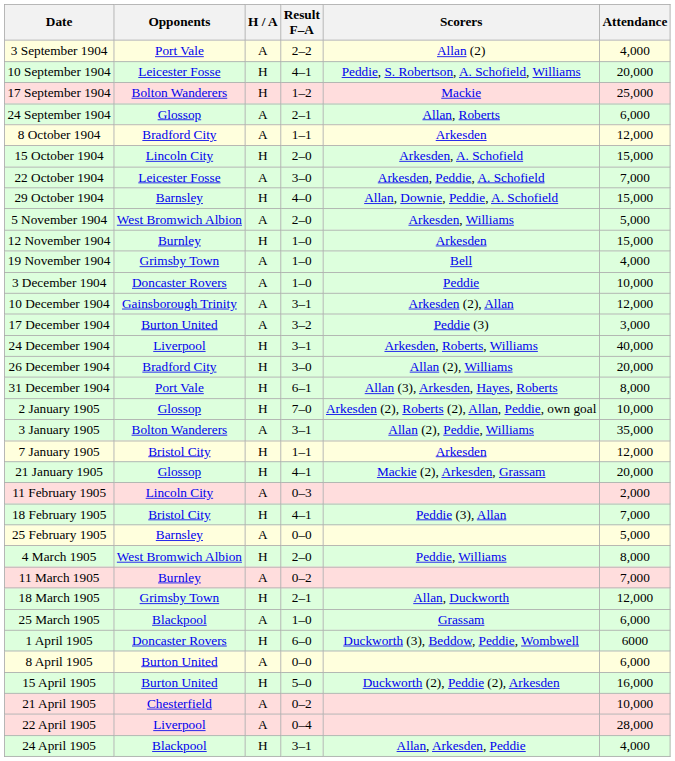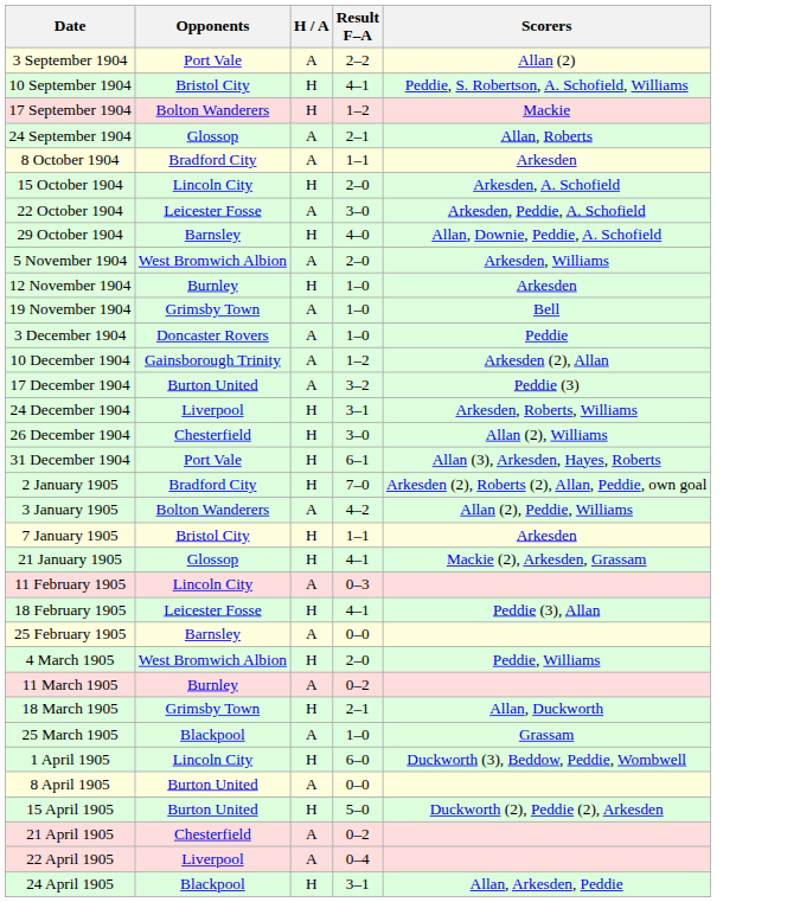 <table class="wikitable" style="text-align:center">
 <tr>
 <th>Date</th>
 <th>Opponents</th>
 <th>H / A</th>
 <th>Result<br>F–A</th>
 <th>Scorers</th>
-<th>Attendance</th>
 </tr>
 <tr bgcolor="#ffffdd">
 <td>3 September 1904</td>
 <td><a href='#'>Port Vale</a></td>
 <td>A</td>
 <td>2–2</td>
 <td><a href='#'>Allan</a> (2)</td>
-<td>4,000</td>
 </tr>
 <tr bgcolor="#ddffdd">
 <td>10 September 1904</td>
-<td><a href='#'>Leicester Fosse</a></td>
+<td><a href='#'>Bristol City</a></td>
 <td>H</td>
 <td>4–1</td>
 <td><a href='#'>Peddie</a>, <a href='#'>S. Robertson</a>, <a href='#'>A. Schofield</a>, <a href='#'>Williams</a></td>
-<td>20,000</td>
 </tr>
 <tr bgcolor="#ffdddd">
 <td>17 September 1904</td>
 <td><a href='#'>Bolton Wanderers</a></td>
 <td>H</td>
 <td>1–2</td>
 <td><a href='#'>Mackie</a></td>
-<td>25,000</td>
 </tr>
 <tr bgcolor="#ddffdd">
 <td>24 September 1904</td>
 <td><a href='#'>Glossop</a></td>
 <td>A</td>
 <td>2–1</td>
 <td><a href='#'>Allan</a>, <a href='#'>Roberts</a></td>
-<td>6,000</td>
 </tr>
 <tr bgcolor="#ffffdd">
 <td>8 October 1904</td>
 <td><a href='#'>Bradford City</a></td>
 <td>A</td>
 <td>1–1</td>
 <td><a href='#'>Arkesden</a></td>
-<td>12,000</td>
 </tr>
 <tr bgcolor="#ddffdd">
 <td>15 October 1904</td>
 <td><a href='#'>Lincoln City</a></td>
 <td>H</td>
 <td>2–0</td>
 <td><a href='#'>Arkesden</a>, <a href='#'>A. Schofield</a></td>
-<td>15,000</td>
 </tr>
 <tr bgcolor="#ddffdd">
 <td>22 October 1904</td>
 <td><a href='#'>Leicester Fosse</a></td>
 <td>A</td>
 <td>3–0</td>
 <td><a href='#'>Arkesden</a>, <a href='#'>Peddie</a>, <a href='#'>A. Schofield</a></td>
-<td>7,000</td>
 </tr>
 <tr bgcolor="#ddffdd">
 <td>29 October 1904</td>
 <td><a href='#'>Barnsley</a></td>
 <td>H</td>
 <td>4–0</td>
 <td><a href='#'>Allan</a>, <a href='#'>Downie</a>, <a href='#'>Peddie</a>, <a href='#'>A. Schofield</a></td>
-<td>15,000</td>
 </tr>
 <tr bgcolor="#ddffdd">
 <td>5 November 1904</td>
 <td><a href='#'>West Bromwich Albion</a></td>
 <td>A</td>
 <td>2–0</td>
 <td><a href='#'>Arkesden</a>, <a href='#'>Williams</a></td>
-<td>5,000</td>
 </tr>
 <tr bgcolor="#ddffdd">
 <td>12 November 1904</td>
 <td><a href='#'>Burnley</a></td>
 <td>H</td>
 <td>1–0</td>
 <td><a href='#'>Arkesden</a></td>
-<td>15,000</td>
 </tr>
 <tr bgcolor="#ddffdd">
 <td>19 November 1904</td>
 <td><a href='#'>Grimsby Town</a></td>
 <td>A</td>
 <td>1–0</td>
 <td><a href='#'>Bell</a></td>
-<td>4,000</td>
 </tr>
 <tr bgcolor="#ddffdd">
 <td>3 December 1904</td>
 <td><a href='#'>Doncaster Rovers</a></td>
 <td>A</td>
 <td>1–0</td>
 <td><a href='#'>Peddie</a></td>
-<td>10,000</td>
 </tr>
 <tr bgcolor="#ddffdd">
 <td>10 December 1904</td>
 <td><a href='#'>Gainsborough Trinity</a></td>
 <td>A</td>
-<td>3–1</td>
+<td>1–2</td>
 <td><a href='#'>Arkesden</a> (2), <a href='#'>Allan</a></td>
-<td>12,000</td>
 </tr>
 <tr bgcolor="#ddffdd">
 <td>17 December 1904</td>
 <td><a href='#'>Burton United</a></td>
 <td>A</td>
 <td>3–2</td>
 <td><a href='#'>Peddie</a> (3)</td>
-<td>3,000</td>
 </tr>
 <tr bgcolor="#ddffdd">
 <td>24 December 1904</td>
 <td><a href='#'>Liverpool</a></td>
 <td>H</td>
 <td>3–1</td>
 <td><a href='#'>Arkesden</a>, <a href='#'>Roberts</a>, <a href='#'>Williams</a></td>
-<td>40,000</td>
 </tr>
 <tr bgcolor="#ddffdd">
 <td>26 December 1904</td>
-<td><a href='#'>Bradford City</a></td>
+<td><a href='#'>Chesterfield</a></td>
 <td>H</td>
 <td>3–0</td>
 <td><a href='#'>Allan</a> (2), <a href='#'>Williams</a></td>
-<td>20,000</td>
 </tr>
 <tr bgcolor="#ddffdd">
 <td>31 December 1904</td>
 <td><a href='#'>Port Vale</a></td>
 <td>H</td>
 <td>6–1</td>
 <td><a href='#'>Allan</a> (3), <a href='#'>Arkesden</a>, <a href='#'>Hayes</a>, <a href='#'>Roberts</a></td>
-<td>8,000</td>
 </tr>
 <tr bgcolor="#ddffdd">
 <td>2 January 1905</td>
-<td><a href='#'>Glossop</a></td>
+<td><a href='#'>Bradford City</a></td>
 <td>H</td>
 <td>7–0</td>
 <td><a href='#'>Arkesden</a> (2), <a href='#'>Roberts</a> (2), <a href='#'>Allan</a>, <a href='#'>Peddie</a>, own goal</td>
-<td>10,000</td>
 </tr>
 <tr bgcolor="#ddffdd">
 <td>3 January 1905</td>
 <td><a href='#'>Bolton Wanderers</a></td>
 <td>A</td>
-<td>3–1</td>
+<td>4–2</td>
 <td><a href='#'>Allan</a> (2), <a href='#'>Peddie</a>, <a href='#'>Williams</a></td>
-<td>35,000</td>
 </tr>
 <tr bgcolor="#ffffdd">
 <td>7 January 1905</td>
 <td><a href='#'>Bristol City</a></td>
 <td>H</td>
 <td>1–1</td>
 <td><a href='#'>Arkesden</a></td>
-<td>12,000</td>
 </tr>
 <tr bgcolor="#ddffdd">
 <td>21 January 1905</td>
 <td><a href='#'>Glossop</a></td>
 <td>H</td>
 <td>4–1</td>
 <td><a href='#'>Mackie</a> (2), <a href='#'>Arkesden</a>, <a href='#'>Grassam</a></td>
-<td>20,000</td>
 </tr>
 <tr bgcolor="#ffdddd">
 <td>11 February 1905</td>
 <td><a href='#'>Lincoln City</a></td>
 <td>A</td>
 <td>0–3</td>
 <td></td>
-<td>2,000</td>
 </tr>
 <tr bgcolor="#ddffdd">
 <td>18 February 1905</td>
-<td><a href='#'>Bristol City</a></td>
+<td><a href='#'>Leicester Fosse</a></td>
 <td>H</td>
 <td>4–1</td>
 <td><a href='#'>Peddie</a> (3), <a href='#'>Allan</a></td>
-<td>7,000</td>
 </tr>
 <tr bgcolor="#ffffdd">
 <td>25 February 1905</td>
 <td><a href='#'>Barnsley</a></td>
 <td>A</td>
 <td>0–0</td>
 <td></td>
-<td>5,000</td>
 </tr>
 <tr bgcolor="#ddffdd">
 <td>4 March 1905</td>
 <td><a href='#'>West Bromwich Albion</a></td>
 <td>H</td>
 <td>2–0</td>
 <td><a href='#'>Peddie</a>, <a href='#'>Williams</a></td>
-<td>8,000</td>
 </tr>
 <tr bgcolor="#ffdddd">
 <td>11 March 1905</td>
 <td><a href='#'>Burnley</a></td>
 <td>A</td>
 <td>0–2</td>
 <td></td>
-<td>7,000</td>
 </tr>
 <tr bgcolor="#ddffdd">
 <td>18 March 1905</td>
 <td><a href='#'>Grimsby Town</a></td>
 <td>H</td>
 <td>2–1</td>
 <td><a href='#'>Allan</a>, <a href='#'>Duckworth</a></td>
-<td>12,000</td>
 </tr>
 <tr bgcolor="#ddffdd">
 <td>25 March 1905</td>
 <td><a href='#'>Blackpool</a></td>
 <td>A</td>
 <td>1–0</td>
 <td><a href='#'>Grassam</a></td>
-<td>6,000</td>
 </tr>
 <tr bgcolor="#ddffdd">
 <td>1 April 1905</td>
-<td><a href='#'>Doncaster Rovers</a></td>
+<td><a href='#'>Lincoln City</a></td>
 <td>H</td>
 <td>6–0</td>
 <td><a href='#'>Duckworth</a> (3), <a href='#'>Beddow</a>, <a href='#'>Peddie</a>, <a href='#'>Wombwell</a></td>
-<td>6000</td>
 </tr>
 <tr bgcolor="#ffffdd">
 <td>8 April 1905</td>
 <td><a href='#'>Burton United</a></td>
 <td>A</td>
 <td>0–0</td>
 <td></td>
-<td>6,000</td>
 </tr>
 <tr bgcolor="#ddffdd">
 <td>15 April 1905</td>
 <td><a href='#'>Burton United</a></td>
 <td>H</td>
 <td>5–0</td>
 <td><a href='#'>Duckworth</a> (2), <a href='#'>Peddie</a> (2), <a href='#'>Arkesden</a></td>
-<td>16,000</td>
 </tr>
 <tr bgcolor="#ffdddd">
 <td>21 April 1905</td>
 <td><a href='#'>Chesterfield</a></td>
 <td>A</td>
 <td>0–2</td>
 <td></td>
-<td>10,000</td>
 </tr>
 <tr bgcolor="#ffdddd">
 <td>22 April 1905</td>
 <td><a href='#'>Liverpool</a></td>
 <td>A</td>
 <td>0–4</td>
 <td></td>
-<td>28,000</td>
 </tr>
 <tr bgcolor="#ddffdd">
 <td>24 April 1905</td>
 <td><a href='#'>Blackpool</a></td>
 <td>H</td>
 <td>3–1</td>
 <td><a href='#'>Allan</a>, <a href='#'>Arkesden</a>, <a href='#'>Peddie</a></td>
-<td>4,000</td>
 </tr>
 </table>
